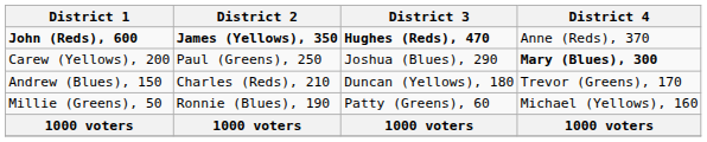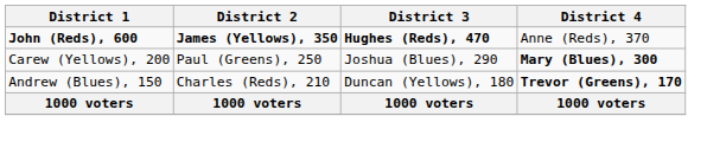 <table class="wikitable" border="1">
 <tr>
 <th>District 1</th>
 <th>District 2</th>
 <th>District 3</th>
 <th>District 4</th>
 </tr>
 <tr>
 <td><strong>John (Reds), 600</strong></td>
 <td><strong>James (Yellows), 350</strong></td>
 <td><strong>Hughes (Reds), 470</strong></td>
 <td>Anne (Reds), 370</td>
 </tr>
 <tr>
 <td>Carew (Yellows), 200</td>
 <td>Paul (Greens), 250</td>
 <td>Joshua (Blues), 290</td>
 <td><strong>Mary (Blues), 300</strong></td>
 </tr>
 <tr>
 <td>Andrew (Blues), 150</td>
 <td>Charles (Reds), 210</td>
 <td>Duncan (Yellows), 180</td>
-<td>Trevor (Greens), 170</td>
-</tr>
-<tr>
-<td>Millie (Greens), 50</td>
-<td>Ronnie (Blues), 190</td>
-<td>Patty (Greens), 60</td>
-<td>Michael (Yellows), 160</td>
+<td><strong>Trevor (Greens), 170</strong></td>
 </tr>
 <tr>
 <th><strong>1000 voters</strong></th>
 <th><strong>1000 voters</strong></th>
 <th><strong>1000 voters</strong></th>
 <th><strong>1000 voters</strong></th>
 </tr>
 <tr>
 </tr>
 </table>
